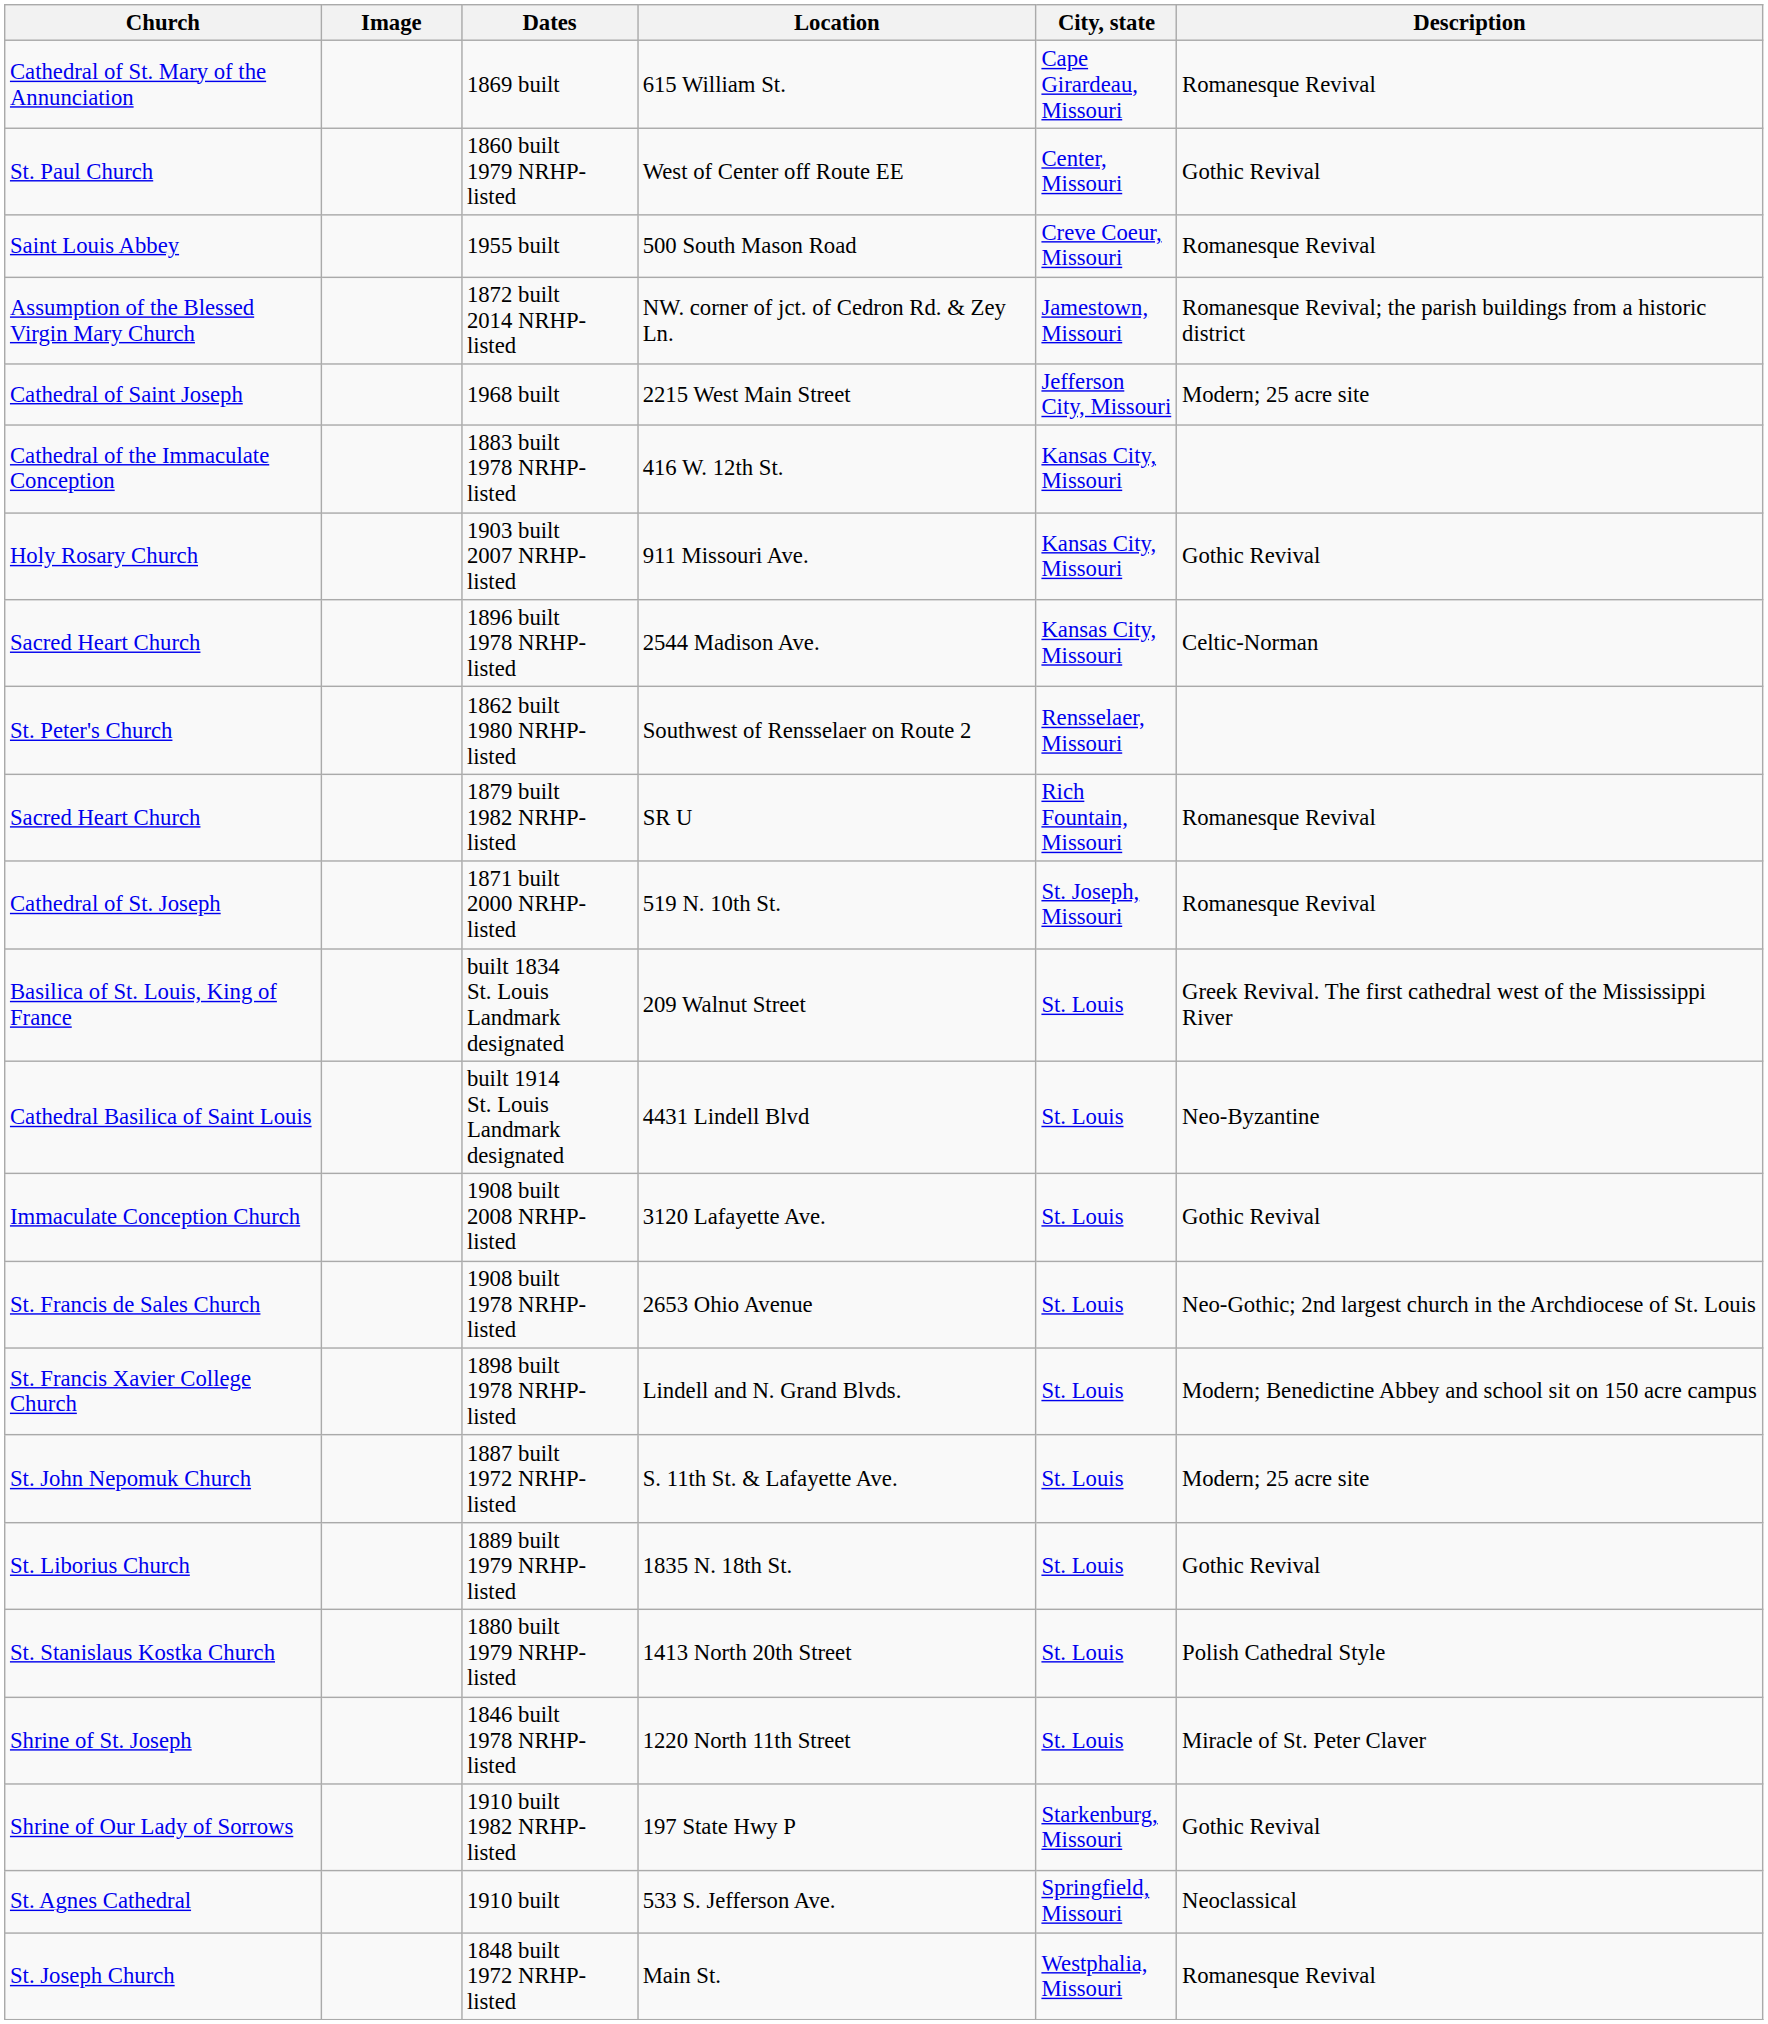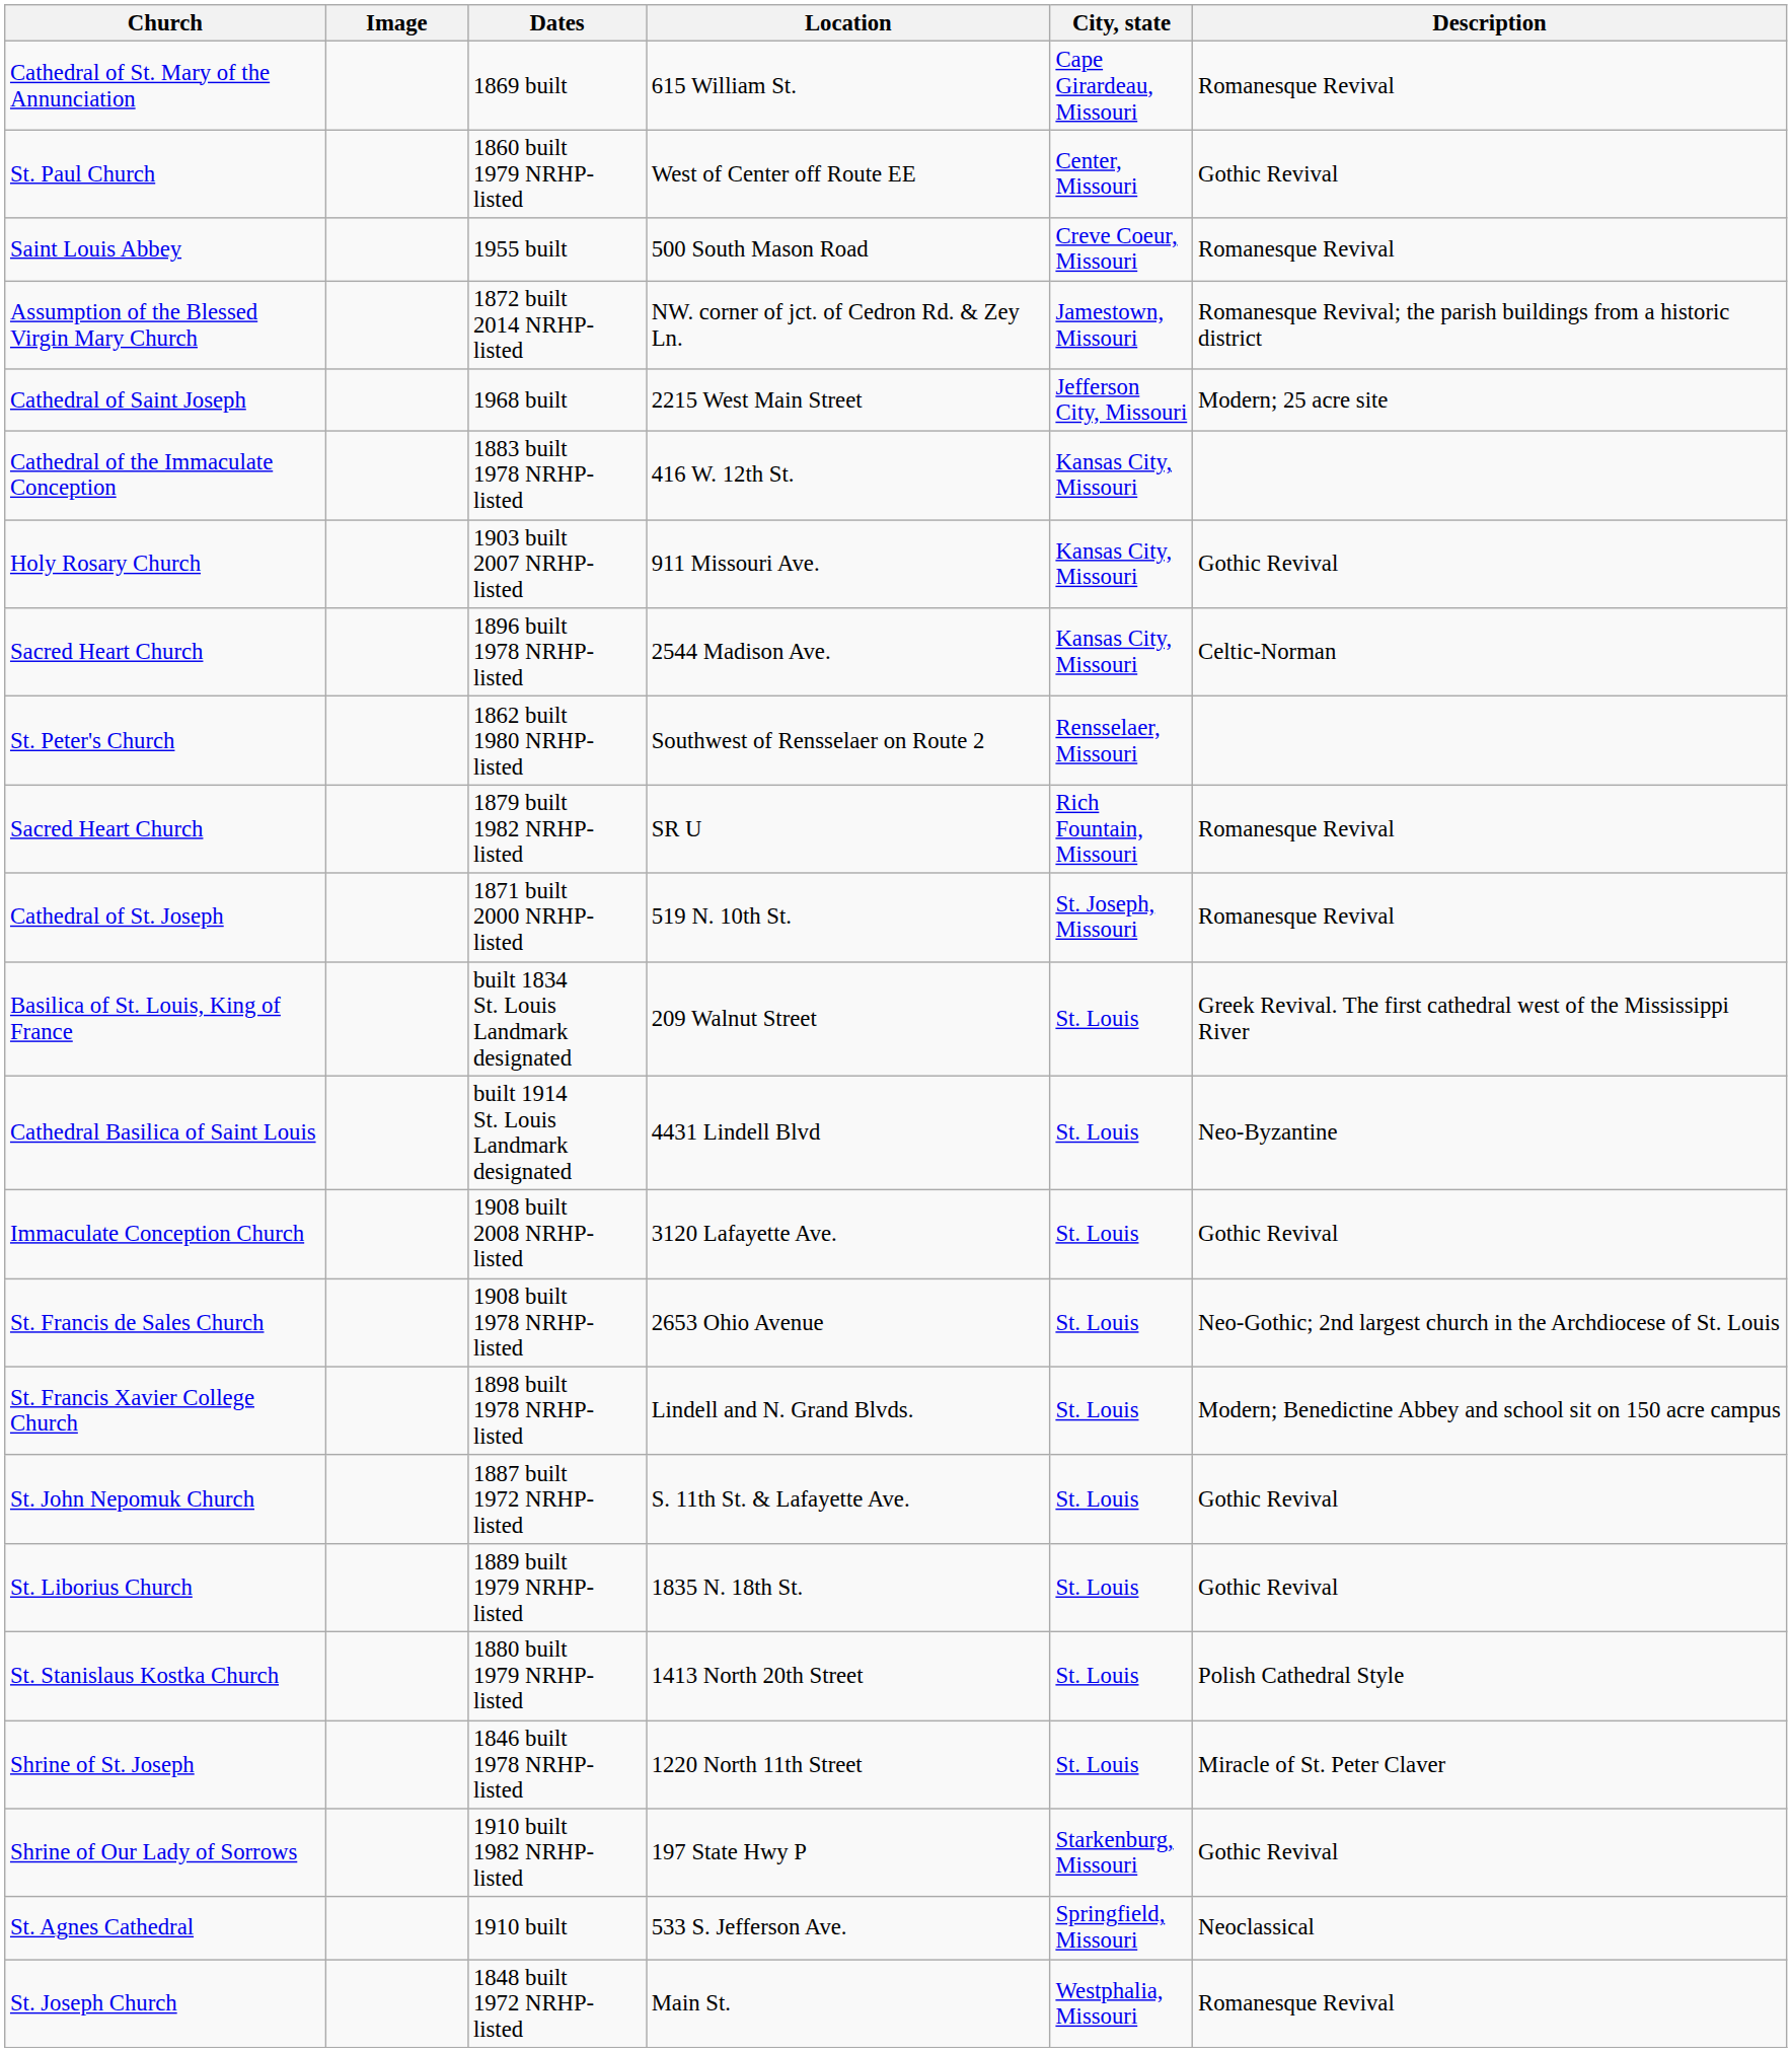 <table class="wikitable sortable" style="width:98%">
 <tr>
 <th width = 18%><strong>Church</strong></th>
 <th width = 8% class="unsortable"><strong>Image</strong></th>
 <th width = 10%><strong>Dates</strong></th>
 <th><strong>Location</strong></th>
 <th width = 8%><strong>City, state</strong></th>
 <th class="unsortable"><strong>Description</strong></th>
 </tr>
 <tr>
 <td><a href='#'>Cathedral of St. Mary of the Annunciation</a></td>
 <td></td>
 <td>1869 built</td>
 <td>615 William St.<br><small></small></td>
 <td><a href='#'>Cape Girardeau, Missouri</a></td>
 <td>Romanesque Revival</td>
 </tr>
 <tr>
 <td><a href='#'>St. Paul Church</a></td>
 <td></td>
 <td>1860 built<br>1979 NRHP-listed</td>
 <td>West of Center off Route EE<br><small></small></td>
 <td><a href='#'>Center, Missouri</a></td>
 <td>Gothic Revival</td>
 </tr>
 <tr>
 <td><a href='#'>Saint Louis Abbey</a></td>
 <td></td>
 <td>1955 built</td>
 <td>500 South Mason Road</td>
 <td><a href='#'>Creve Coeur, Missouri</a></td>
 <td>Romanesque Revival</td>
 </tr>
 <tr>
 <td><a href='#'>Assumption of the Blessed Virgin Mary Church</a></td>
 <td></td>
 <td>1872 built<br>2014 NRHP-listed</td>
 <td>NW. corner of jct. of Cedron Rd. & Zey Ln.<br><small></small></td>
 <td><a href='#'>Jamestown, Missouri</a></td>
 <td>Romanesque Revival; the parish buildings from a historic district</td>
 </tr>
 <tr>
 <td><a href='#'>Cathedral of Saint Joseph</a></td>
 <td></td>
 <td>1968 built</td>
 <td>2215 West Main Street</td>
 <td><a href='#'>Jefferson City, Missouri</a></td>
 <td>Modern; 25 acre site</td>
 </tr>
 <tr>
 <td><a href='#'>Cathedral of the Immaculate Conception</a></td>
 <td></td>
 <td>1883 built<br>1978 NRHP-listed</td>
 <td>416 W. 12th St.<br><small></small></td>
 <td><a href='#'>Kansas City, Missouri</a></td>
 <td></td>
 </tr>
 <tr>
 <td><a href='#'>Holy Rosary Church</a></td>
 <td></td>
 <td>1903 built<br>2007 NRHP-listed</td>
 <td>911 Missouri Ave.<br><small></small></td>
 <td><a href='#'>Kansas City, Missouri</a></td>
 <td>Gothic Revival</td>
 </tr>
 <tr>
 <td><a href='#'>Sacred Heart Church</a></td>
 <td></td>
 <td>1896 built<br>1978 NRHP-listed</td>
 <td>2544 Madison Ave.<br><small></small></td>
 <td><a href='#'>Kansas City, Missouri</a></td>
 <td>Celtic-Norman</td>
 </tr>
 <tr>
 <td><a href='#'>St. Peter's Church</a></td>
 <td></td>
 <td>1862 built<br>1980 NRHP-listed</td>
 <td>Southwest of Rensselaer on Route 2<br><small></small></td>
 <td><a href='#'>Rensselaer, Missouri</a></td>
 <td></td>
 </tr>
 <tr>
 <td><a href='#'>Sacred Heart Church</a></td>
 <td></td>
 <td>1879 built<br>1982 NRHP-listed</td>
 <td>SR U<br><small></small></td>
 <td><a href='#'>Rich Fountain, Missouri</a></td>
 <td>Romanesque Revival</td>
 </tr>
 <tr>
 <td><a href='#'>Cathedral of St. Joseph</a></td>
 <td></td>
 <td>1871 built<br>2000 NRHP-listed</td>
 <td>519 N. 10th St.<br><small></small></td>
 <td><a href='#'>St. Joseph, Missouri</a></td>
 <td>Romanesque Revival</td>
 </tr>
 <tr>
 <td><a href='#'>Basilica of St. Louis, King of France</a></td>
 <td></td>
 <td>built 1834<br>St. Louis Landmark designated</td>
 <td>209 Walnut Street</td>
 <td><a href='#'>St. Louis</a></td>
 <td>Greek Revival. The first cathedral west of the Mississippi River</td>
 </tr>
 <tr>
 <td><a href='#'>Cathedral Basilica of Saint Louis</a></td>
 <td></td>
 <td>built 1914<br>St. Louis Landmark designated</td>
 <td>4431 Lindell Blvd</td>
 <td><a href='#'>St. Louis</a></td>
 <td>Neo-Byzantine</td>
 </tr>
 <tr>
 <td><a href='#'>Immaculate Conception Church</a></td>
 <td></td>
 <td>1908 built<br>2008 NRHP-listed</td>
 <td>3120 Lafayette Ave.<br><small></small></td>
 <td><a href='#'>St. Louis</a></td>
 <td>Gothic Revival</td>
 </tr>
 <tr>
 <td><a href='#'>St. Francis de Sales Church</a></td>
 <td></td>
 <td>1908 built<br>1978 NRHP-listed</td>
 <td>2653 Ohio Avenue</td>
 <td><a href='#'>St. Louis</a></td>
 <td>Neo-Gothic; 2nd largest church in the Archdiocese of St. Louis</td>
 </tr>
 <tr>
 <td><a href='#'>St. Francis Xavier College Church</a></td>
 <td></td>
 <td>1898 built<br>1978 NRHP-listed</td>
 <td>Lindell and N. Grand Blvds.<br><small></small></td>
 <td><a href='#'>St. Louis</a></td>
 <td>Modern; Benedictine Abbey and school sit on 150 acre campus</td>
 </tr>
 <tr>
 <td><a href='#'>St. John Nepomuk Church</a></td>
 <td></td>
 <td>1887 built<br>1972 NRHP-listed</td>
 <td>S. 11th St. & Lafayette Ave.<br><small></small></td>
 <td><a href='#'>St. Louis</a></td>
-<td>Modern; 25 acre site</td>
+<td>Gothic Revival</td>
 </tr>
 <tr>
 <td><a href='#'>St. Liborius Church</a></td>
 <td></td>
 <td>1889 built<br>1979 NRHP-listed</td>
 <td>1835 N. 18th St.<br><small></small></td>
 <td><a href='#'>St. Louis</a></td>
 <td>Gothic Revival</td>
 </tr>
 <tr>
 <td><a href='#'>St. Stanislaus Kostka Church</a></td>
 <td></td>
 <td>1880 built<br>1979 NRHP-listed</td>
 <td>1413 North 20th Street</td>
 <td><a href='#'>St. Louis</a></td>
 <td>Polish Cathedral Style</td>
 </tr>
 <tr>
 <td><a href='#'>Shrine of St. Joseph</a></td>
 <td></td>
 <td>1846 built<br>1978 NRHP-listed</td>
 <td>1220 North 11th Street</td>
 <td><a href='#'>St. Louis</a></td>
 <td>Miracle of St. Peter Claver</td>
 </tr>
 <tr>
 <td><a href='#'>Shrine of Our Lady of Sorrows</a></td>
 <td></td>
 <td>1910 built<br>1982 NRHP-listed</td>
 <td>197 State Hwy P<br><small></small></td>
 <td><a href='#'>Starkenburg, Missouri</a></td>
 <td>Gothic Revival</td>
 </tr>
 <tr>
 <td><a href='#'>St. Agnes Cathedral</a></td>
 <td></td>
 <td>1910 built</td>
 <td>533 S. Jefferson Ave.<br><small></small></td>
 <td><a href='#'>Springfield, Missouri</a></td>
 <td>Neoclassical</td>
 </tr>
 <tr>
 <td><a href='#'>St. Joseph Church</a></td>
 <td></td>
 <td>1848 built<br>1972 NRHP-listed</td>
 <td>Main St.<br><small></small></td>
 <td><a href='#'>Westphalia, Missouri</a></td>
 <td>Romanesque Revival</td>
 </tr>
 <tr>
 </tr>
 </table>
